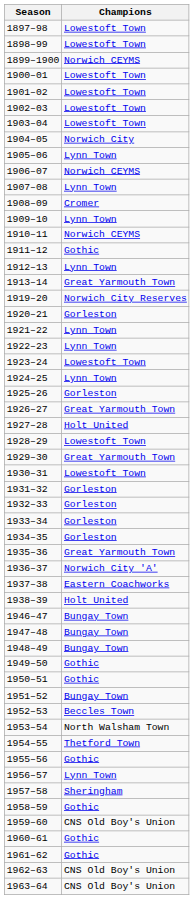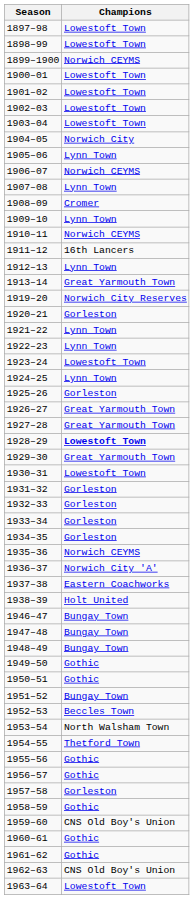 <table class=wikitable>
 <tr>
 <th>Season</th>
 <th>Champions</th>
 </tr>
 <tr>
 <td>1897–98</td>
 <td><a href='#'>Lowestoft Town</a></td>
 </tr>
 <tr>
 <td>1898–99</td>
 <td><a href='#'>Lowestoft Town</a></td>
 </tr>
 <tr>
 <td>1899–1900</td>
 <td><a href='#'>Norwich CEYMS</a></td>
 </tr>
 <tr>
 <td>1900–01</td>
 <td><a href='#'>Lowestoft Town</a></td>
 </tr>
 <tr>
 <td>1901–02</td>
 <td><a href='#'>Lowestoft Town</a></td>
 </tr>
 <tr>
 <td>1902–03</td>
 <td><a href='#'>Lowestoft Town</a></td>
 </tr>
 <tr>
 <td>1903–04</td>
 <td><a href='#'>Lowestoft Town</a></td>
 </tr>
 <tr>
 <td>1904–05</td>
 <td><a href='#'>Norwich City</a></td>
 </tr>
 <tr>
 <td>1905–06</td>
 <td><a href='#'>Lynn Town</a></td>
 </tr>
 <tr>
 <td>1906–07</td>
 <td><a href='#'>Norwich CEYMS</a></td>
 </tr>
 <tr>
 <td>1907–08</td>
 <td><a href='#'>Lynn Town</a></td>
 </tr>
 <tr>
 <td>1908–09</td>
 <td><a href='#'>Cromer</a></td>
 </tr>
 <tr>
 <td>1909–10</td>
 <td><a href='#'>Lynn Town</a></td>
 </tr>
 <tr>
 <td>1910–11</td>
 <td><a href='#'>Norwich CEYMS</a></td>
 </tr>
 <tr>
 <td>1911–12</td>
-<td><a href='#'>Gothic</a></td>
+<td>16th Lancers</td>
 </tr>
 <tr>
 <td>1912–13</td>
 <td><a href='#'>Lynn Town</a></td>
 </tr>
 <tr>
 <td>1913–14</td>
 <td><a href='#'>Great Yarmouth Town</a></td>
 </tr>
 <tr>
 <td>1919–20</td>
 <td><a href='#'>Norwich City Reserves</a></td>
 </tr>
 <tr>
 <td>1920–21</td>
 <td><a href='#'>Gorleston</a></td>
 </tr>
 <tr>
 <td>1921–22</td>
 <td><a href='#'>Lynn Town</a></td>
 </tr>
 <tr>
 <td>1922–23</td>
 <td><a href='#'>Lynn Town</a></td>
 </tr>
 <tr>
 <td>1923–24</td>
 <td><a href='#'>Lowestoft Town</a></td>
 </tr>
 <tr>
 <td>1924–25</td>
 <td><a href='#'>Lynn Town</a></td>
 </tr>
 <tr>
 <td>1925–26</td>
 <td><a href='#'>Gorleston</a></td>
 </tr>
 <tr>
 <td>1926–27</td>
 <td><a href='#'>Great Yarmouth Town</a></td>
 </tr>
 <tr>
 <td>1927–28</td>
-<td><a href='#'>Holt United</a></td>
+<td><a href='#'>Great Yarmouth Town</a></td>
 </tr>
 <tr>
 <td>1928–29</td>
-<td><a href='#'>Lowestoft Town</a></td>
+<td><strong><a href='#'>Lowestoft Town</a></strong></td>
 </tr>
 <tr>
 <td>1929–30</td>
 <td><a href='#'>Great Yarmouth Town</a></td>
 </tr>
 <tr>
 <td>1930–31</td>
 <td><a href='#'>Lowestoft Town</a></td>
 </tr>
 <tr>
 <td>1931–32</td>
 <td><a href='#'>Gorleston</a></td>
 </tr>
 <tr>
 <td>1932–33</td>
 <td><a href='#'>Gorleston</a></td>
 </tr>
 <tr>
 <td>1933–34</td>
 <td><a href='#'>Gorleston</a></td>
 </tr>
 <tr>
 <td>1934–35</td>
 <td><a href='#'>Gorleston</a></td>
 </tr>
 <tr>
 <td>1935–36</td>
-<td><a href='#'>Great Yarmouth Town</a></td>
+<td><a href='#'>Norwich CEYMS</a></td>
 </tr>
 <tr>
 <td>1936–37</td>
 <td><a href='#'>Norwich City 'A'</a></td>
 </tr>
 <tr>
 <td>1937–38</td>
 <td><a href='#'>Eastern Coachworks</a></td>
 </tr>
 <tr>
 <td>1938–39</td>
 <td><a href='#'>Holt United</a></td>
 </tr>
 <tr>
 <td>1946–47</td>
 <td><a href='#'>Bungay Town</a></td>
 </tr>
 <tr>
 <td>1947–48</td>
 <td><a href='#'>Bungay Town</a></td>
 </tr>
 <tr>
 <td>1948–49</td>
 <td><a href='#'>Bungay Town</a></td>
 </tr>
 <tr>
 <td>1949–50</td>
 <td><a href='#'>Gothic</a></td>
 </tr>
 <tr>
 <td>1950–51</td>
 <td><a href='#'>Gothic</a></td>
 </tr>
 <tr>
 <td>1951–52</td>
 <td><a href='#'>Bungay Town</a></td>
 </tr>
 <tr>
 <td>1952–53</td>
 <td><a href='#'>Beccles Town</a></td>
 </tr>
 <tr>
 <td>1953–54</td>
 <td>North Walsham Town</td>
 </tr>
 <tr>
 <td>1954–55</td>
 <td><a href='#'>Thetford Town</a></td>
 </tr>
 <tr>
 <td>1955–56</td>
 <td><a href='#'>Gothic</a></td>
 </tr>
 <tr>
 <td>1956–57</td>
-<td><a href='#'>Lynn Town</a></td>
+<td><a href='#'>Gothic</a></td>
 </tr>
 <tr>
 <td>1957–58</td>
-<td><a href='#'>Sheringham</a></td>
+<td><a href='#'>Gorleston</a></td>
 </tr>
 <tr>
 <td>1958–59</td>
 <td><a href='#'>Gothic</a></td>
 </tr>
 <tr>
 <td>1959–60</td>
 <td>CNS Old Boy's Union</td>
 </tr>
 <tr>
 <td>1960–61</td>
 <td><a href='#'>Gothic</a></td>
 </tr>
 <tr>
 <td>1961–62</td>
 <td><a href='#'>Gothic</a></td>
 </tr>
 <tr>
 <td>1962–63</td>
 <td>CNS Old Boy's Union</td>
 </tr>
 <tr>
 <td>1963–64</td>
-<td>CNS Old Boy's Union</td>
+<td><a href='#'>Lowestoft Town</a></td>
 </tr>
 </table>
